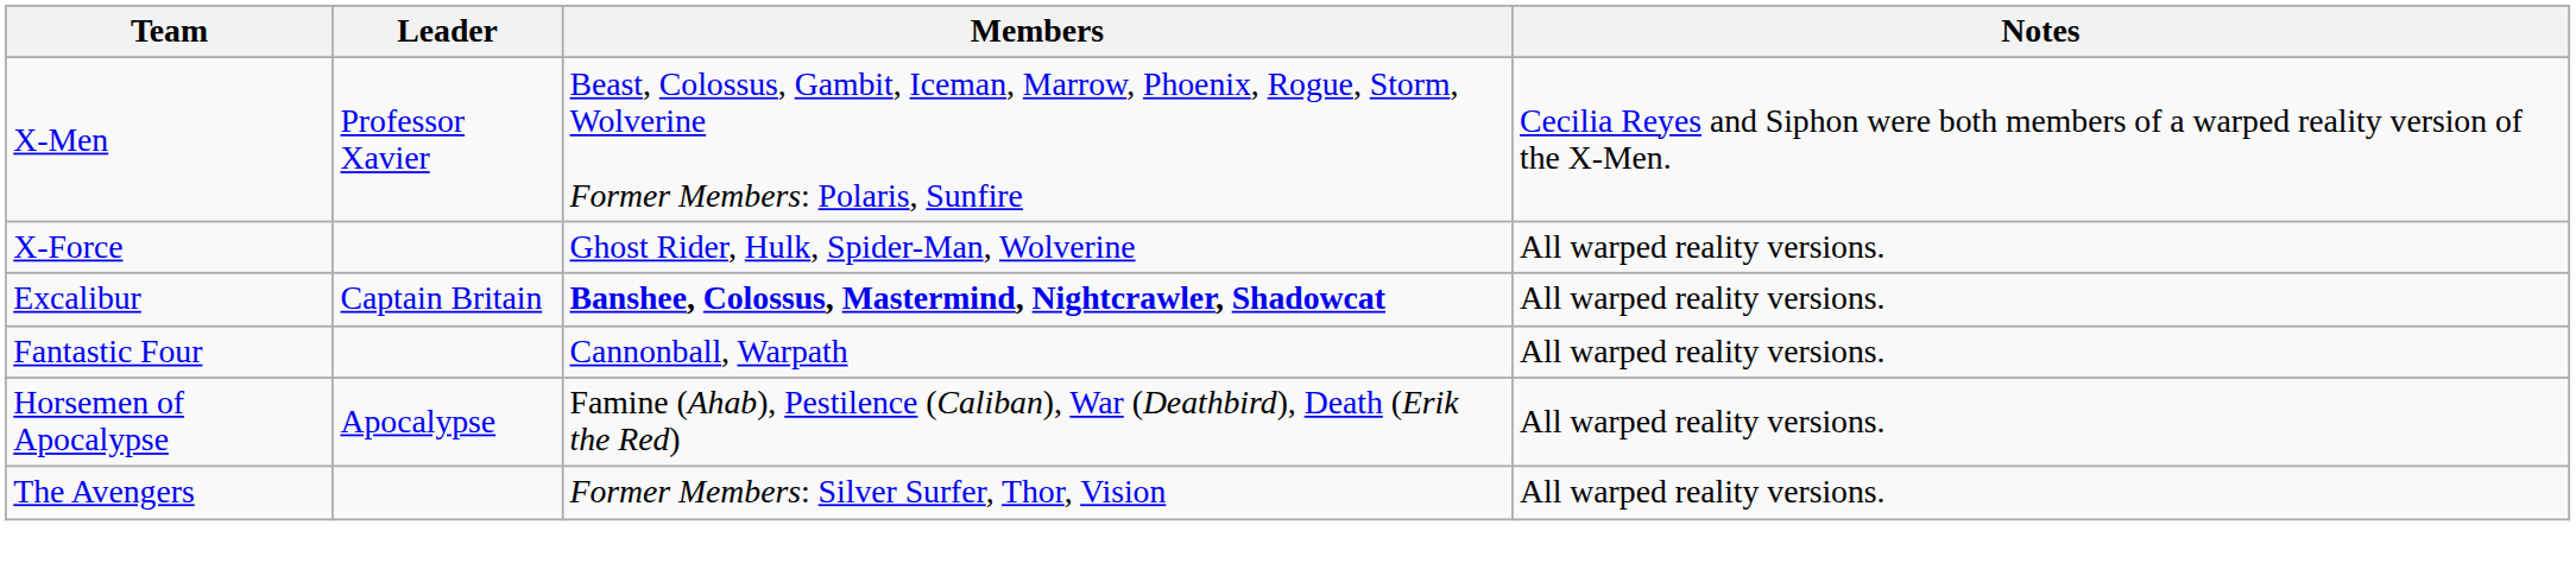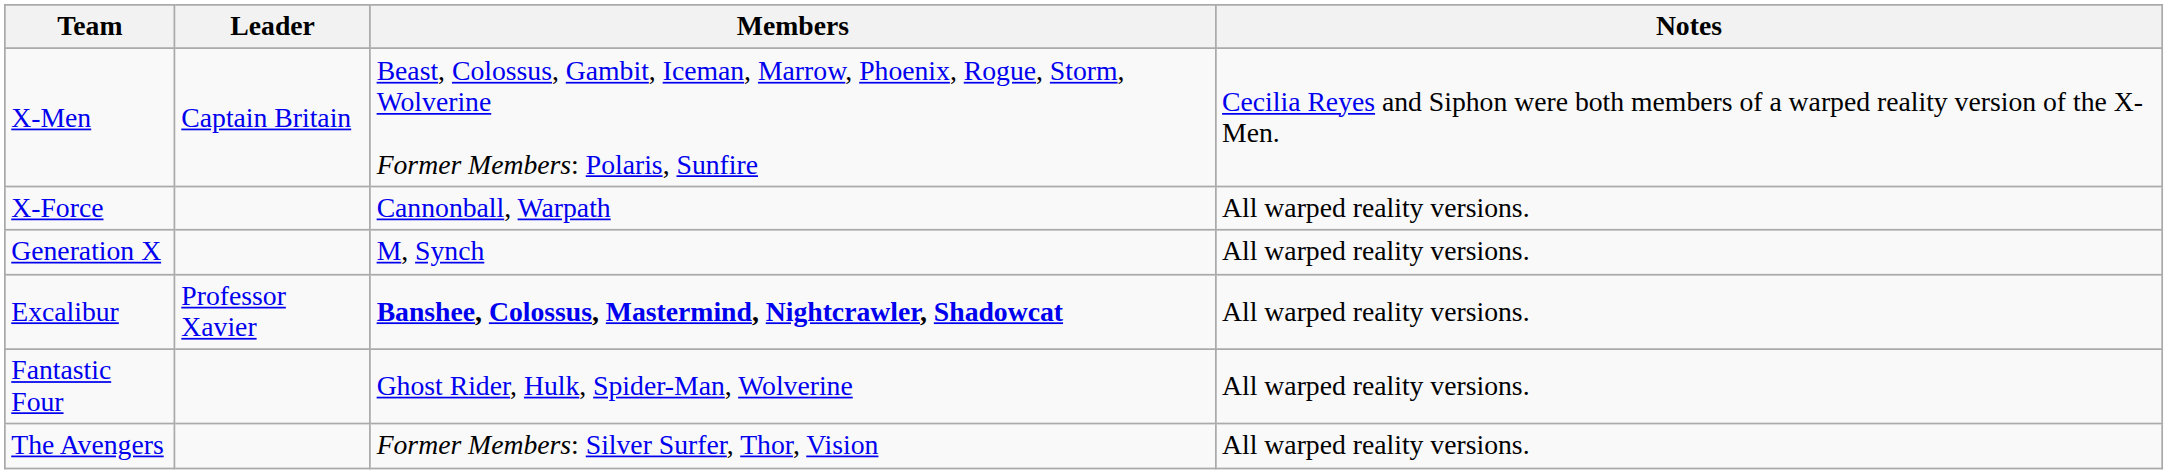 <table class="wikitable">
 <tr>
 <th>Team</th>
 <th>Leader</th>
 <th>Members</th>
 <th>Notes</th>
 </tr>
 <tr>
 <td><a href='#'>X-Men</a></td>
-<td><a href='#'>Professor Xavier</a></td>
+<td><a href='#'>Captain Britain</a></td>
 <td><a href='#'>Beast</a>, <a href='#'>Colossus</a>, <a href='#'>Gambit</a>, <a href='#'>Iceman</a>, <a href='#'>Marrow</a>, <a href='#'>Phoenix</a>, <a href='#'>Rogue</a>, <a href='#'>Storm</a>, <a href='#'>Wolverine</a><br><br><em>Former Members</em>: <a href='#'>Polaris</a>, <a href='#'>Sunfire</a></td>
 <td><a href='#'>Cecilia Reyes</a> and Siphon were both members of a warped reality version of the X-Men.</td>
 </tr>
 <tr>
 <td><a href='#'>X-Force</a></td>
 <td></td>
-<td><a href='#'>Ghost Rider</a>, <a href='#'>Hulk</a>, <a href='#'>Spider-Man</a>, <a href='#'>Wolverine</a></td>
+<td><a href='#'>Cannonball</a>, <a href='#'>Warpath</a></td>
+<td>All warped reality versions.</td>
+</tr>
+<tr>
+<td><a href='#'>Generation X</a></td>
+<td></td>
+<td><a href='#'>M</a>, <a href='#'>Synch</a></td>
 <td>All warped reality versions.</td>
 </tr>
 <tr>
 <td><a href='#'>Excalibur</a></td>
-<td><a href='#'>Captain Britain</a></td>
+<td><a href='#'>Professor Xavier</a></td>
 <td><strong><a href='#'>Banshee</a>, <a href='#'>Colossus</a>, <a href='#'>Mastermind</a>, <a href='#'>Nightcrawler</a>, <a href='#'>Shadowcat</a></strong></td>
 <td>All warped reality versions.</td>
 </tr>
 <tr>
 <td><a href='#'>Fantastic Four</a></td>
 <td></td>
-<td><a href='#'>Cannonball</a>, <a href='#'>Warpath</a></td>
-<td>All warped reality versions.</td>
-</tr>
-<tr>
-<td><a href='#'>Horsemen of Apocalypse</a></td>
-<td><a href='#'>Apocalypse</a></td>
-<td>Famine (<em>Ahab</em>), <a href='#'>Pestilence</a> (<em>Caliban</em>), <a href='#'>War</a> (<em>Deathbird</em>), <a href='#'>Death</a> (<em>Erik the Red</em>)</td>
+<td><a href='#'>Ghost Rider</a>, <a href='#'>Hulk</a>, <a href='#'>Spider-Man</a>, <a href='#'>Wolverine</a></td>
 <td>All warped reality versions.</td>
 </tr>
 <tr>
 <td><a href='#'>The Avengers</a></td>
 <td></td>
 <td><em>Former Members</em>: <a href='#'>Silver Surfer</a>, <a href='#'>Thor</a>, <a href='#'>Vision</a></td>
 <td>All warped reality versions.</td>
 </tr>
 </table>
